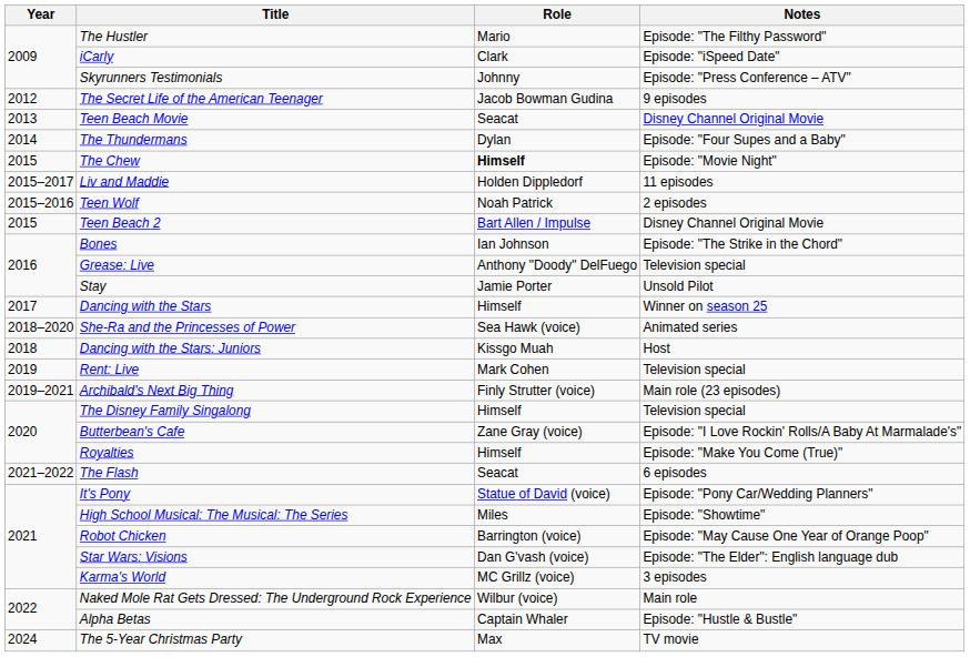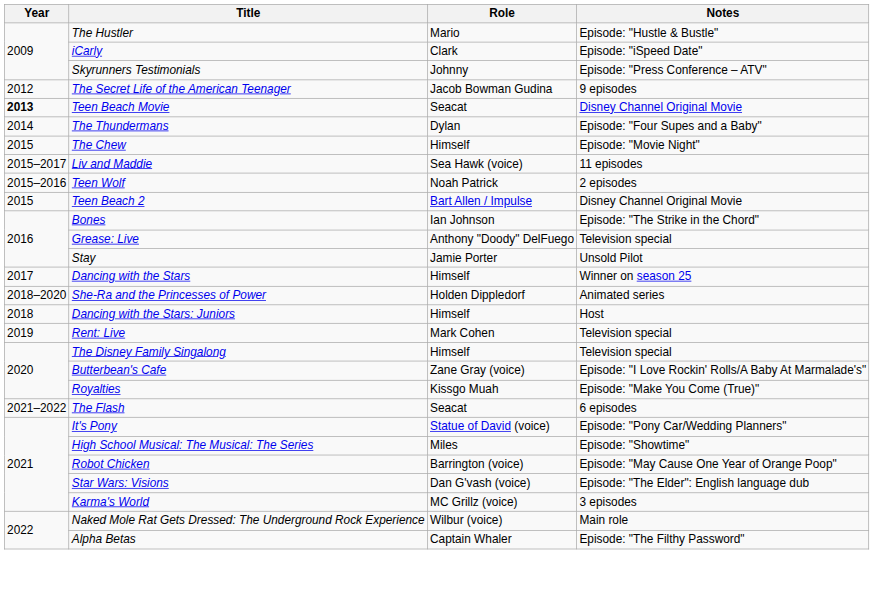 <table class="wikitable sortable">
 <tr>
 <th>Year</th>
 <th>Title</th>
 <th>Role</th>
 <th>Notes</th>
 </tr>
 <tr>
 <td rowspan="3">2009</td>
 <td><em>The Hustler</em></td>
 <td>Mario</td>
-<td>Episode: "The Filthy Password"</td>
+<td>Episode: "Hustle & Bustle"</td>
 </tr>
 <tr>
 <td><em><a href='#'>iCarly</a></em></td>
 <td>Clark</td>
 <td>Episode: "iSpeed Date"</td>
 </tr>
 <tr>
 <td><em>Skyrunners Testimonials</em></td>
 <td>Johnny</td>
 <td>Episode: "Press Conference – ATV"</td>
 </tr>
 <tr>
 <td>2012</td>
 <td><em><a href='#'>The Secret Life of the American Teenager</a></em></td>
 <td>Jacob Bowman Gudina</td>
 <td>9 episodes</td>
 </tr>
 <tr>
-<td>2013</td>
+<td><strong>2013</strong></td>
 <td><em><a href='#'>Teen Beach Movie</a></em></td>
 <td>Seacat</td>
 <td><a href='#'>Disney Channel Original Movie</a></td>
 </tr>
 <tr>
 <td>2014</td>
 <td><em><a href='#'>The Thundermans</a></em></td>
 <td>Dylan</td>
 <td>Episode: "Four Supes and a Baby"</td>
 </tr>
 <tr>
 <td>2015</td>
 <td><em><a href='#'>The Chew</a></em></td>
-<td><strong>Himself</strong></td>
+<td>Himself</td>
 <td>Episode: "Movie Night"</td>
 </tr>
 <tr>
 <td>2015–2017</td>
 <td><em><a href='#'>Liv and Maddie</a></em></td>
-<td>Holden Dippledorf</td>
+<td>Sea Hawk (voice)</td>
 <td>11 episodes</td>
 </tr>
 <tr>
 <td>2015–2016</td>
 <td><em><a href='#'>Teen Wolf</a></em></td>
 <td style="white-space: nowrap;">Noah Patrick</td>
 <td>2 episodes</td>
 </tr>
 <tr>
 <td>2015</td>
 <td><em><a href='#'>Teen Beach 2</a></em></td>
 <td><a href='#'>Bart Allen / Impulse</a></td>
 <td>Disney Channel Original Movie</td>
 </tr>
 <tr>
 <td rowspan="3">2016</td>
 <td><em><a href='#'>Bones</a></em></td>
 <td>Ian Johnson</td>
 <td>Episode: "The Strike in the Chord"</td>
 </tr>
 <tr>
 <td><em><a href='#'>Grease: Live</a></em></td>
 <td>Anthony "Doody" DelFuego</td>
 <td>Television special</td>
 </tr>
 <tr>
 <td><em>Stay</em></td>
 <td>Jamie Porter</td>
 <td>Unsold Pilot</td>
 </tr>
 <tr>
 <td>2017</td>
 <td><em><a href='#'>Dancing with the Stars</a></em></td>
 <td>Himself</td>
 <td>Winner on <a href='#'>season 25</a></td>
 </tr>
 <tr>
 <td>2018–2020</td>
 <td><em><a href='#'>She-Ra and the Princesses of Power</a></em></td>
-<td>Sea Hawk (voice)</td>
+<td>Holden Dippledorf</td>
 <td>Animated series</td>
 </tr>
 <tr>
 <td>2018</td>
 <td><em><a href='#'>Dancing with the Stars: Juniors</a></em></td>
-<td>Kissgo Muah</td>
+<td>Himself</td>
 <td>Host</td>
 </tr>
 <tr>
 <td>2019</td>
 <td><em><a href='#'>Rent: Live</a></em></td>
 <td>Mark Cohen</td>
 <td>Television special</td>
-</tr>
-<tr>
-<td>2019–2021</td>
-<td><em><a href='#'>Archibald's Next Big Thing</a></em></td>
-<td>Finly Strutter (voice)</td>
-<td>Main role (23 episodes)</td>
 </tr>
 <tr>
 <td rowspan="3">2020</td>
 <td><em><a href='#'>The Disney Family Singalong</a></em></td>
 <td>Himself</td>
 <td>Television special</td>
 </tr>
 <tr>
 <td><em><a href='#'>Butterbean's Cafe</a></em></td>
 <td>Zane Gray (voice)</td>
 <td>Episode: "I Love Rockin' Rolls/A Baby At Marmalade's"</td>
 </tr>
 <tr>
 <td><em><a href='#'>Royalties</a></em></td>
-<td>Himself</td>
+<td>Kissgo Muah</td>
 <td>Episode: "Make You Come (True)"</td>
 </tr>
 <tr>
 <td>2021–2022</td>
 <td><em><a href='#'>The Flash</a></em></td>
 <td>Seacat</td>
 <td>6 episodes</td>
 </tr>
 <tr>
 <td rowspan="5">2021</td>
 <td><em><a href='#'>It's Pony</a></em></td>
 <td><a href='#'>Statue of David</a> (voice)</td>
 <td>Episode: "Pony Car/Wedding Planners"</td>
 </tr>
 <tr>
 <td><em><a href='#'>High School Musical: The Musical: The Series</a></em></td>
 <td>Miles</td>
 <td>Episode: "Showtime"</td>
 </tr>
 <tr>
 <td><em><a href='#'>Robot Chicken</a></em></td>
 <td>Barrington (voice)</td>
 <td>Episode: "May Cause One Year of Orange Poop"</td>
 </tr>
 <tr>
 <td><em><a href='#'>Star Wars: Visions</a></em></td>
 <td>Dan G'vash (voice)</td>
 <td>Episode: "The Elder": English language dub</td>
 </tr>
 <tr>
 <td><em><a href='#'>Karma's World</a></em></td>
 <td>MC Grillz (voice)</td>
 <td>3 episodes</td>
 </tr>
 <tr>
 <td rowspan="2">2022</td>
 <td><em>Naked Mole Rat Gets Dressed: The Underground Rock Experience</em></td>
 <td>Wilbur (voice)</td>
 <td>Main role</td>
 </tr>
 <tr>
 <td><em>Alpha Betas</em></td>
 <td>Captain Whaler</td>
-<td>Episode: "Hustle & Bustle"</td>
-</tr>
-<tr>
-<td>2024</td>
-<td><em>The 5-Year Christmas Party</em></td>
-<td>Max</td>
-<td>TV movie</td>
+<td>Episode: "The Filthy Password"</td>
 </tr>
 </table>
